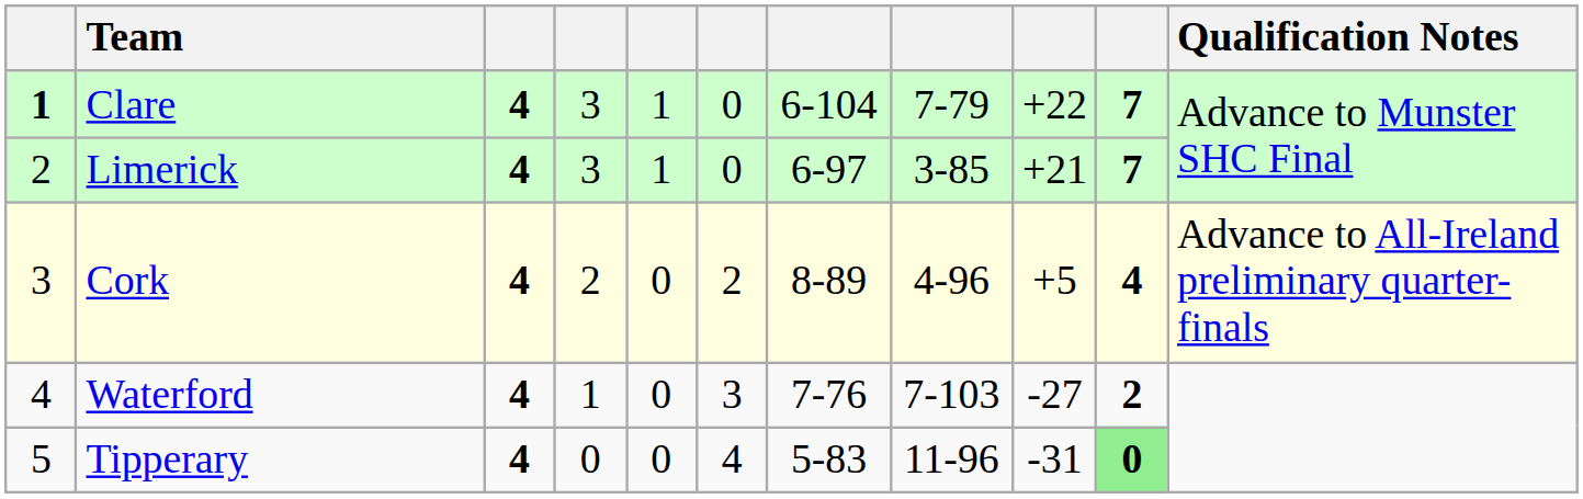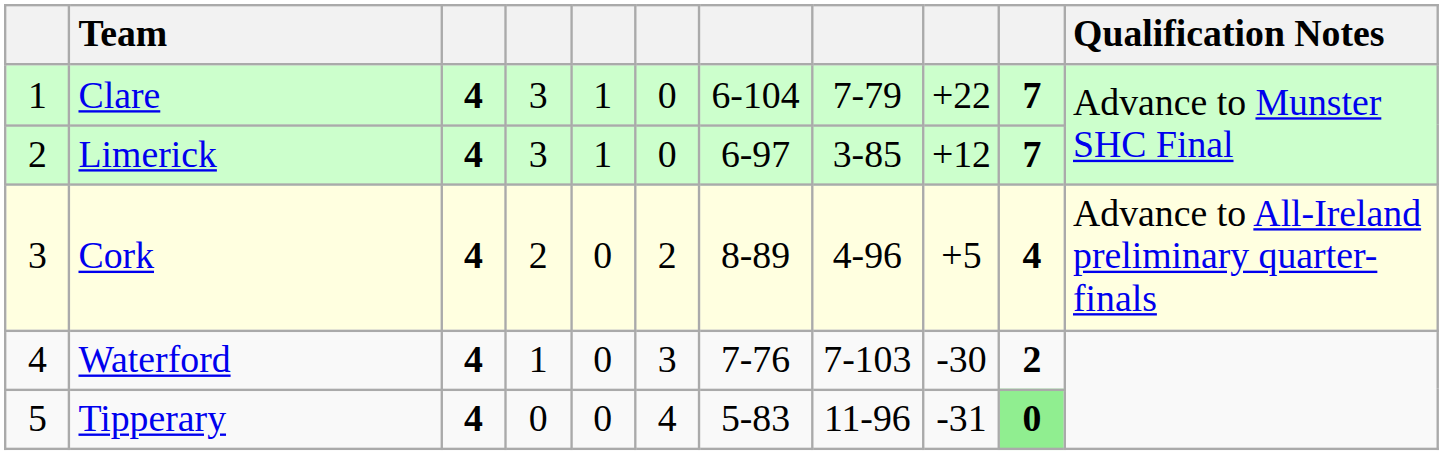 <table class="wikitable" style="text-align:center">
 <tr>
 <th width=20></th>
 <th width=150 style="text-align:left;">Team</th>
 <th width=20></th>
 <th width=20></th>
 <th width=20></th>
 <th width=20></th>
 <th width=40></th>
 <th width=40></th>
 <th width=20></th>
 <th width=20></th>
 <th style="text-align:left;">Qualification Notes</th>
 </tr>
 <tr style="background:#ccffcc">
-<td><strong>1</strong></td>
+<td>1</td>
 <td align=left> <a href='#'>Clare</a></td>
 <td><strong>4</strong></td>
 <td>3</td>
 <td>1</td>
 <td>0</td>
 <td>6-104</td>
 <td>7-79</td>
 <td>+22</td>
 <td><strong>7</strong></td>
 <td style="text-align:left;" rowspan="2">Advance to <a href='#'>Munster SHC Final</a></td>
 </tr>
 <tr style="background:#ccffcc">
 <td>2</td>
 <td align=left> <a href='#'>Limerick</a></td>
 <td><strong>4</strong></td>
 <td>3</td>
 <td>1</td>
 <td>0</td>
 <td>6-97</td>
 <td>3-85</td>
-<td>+21</td>
+<td>+12</td>
 <td><strong>7</strong></td>
 </tr>
 <tr style="background:#FFFFE0">
 <td>3</td>
 <td align="left"> <a href='#'>Cork</a></td>
 <td><strong>4</strong></td>
 <td>2</td>
 <td>0</td>
 <td>2</td>
 <td>8-89</td>
 <td>4-96</td>
 <td>+5</td>
 <td><strong>4</strong></td>
 <td style="text-align:left;">Advance to <a href='#'>All-Ireland preliminary quarter-finals</a></td>
 </tr>
 <tr>
 <td>4</td>
 <td align=left> <a href='#'>Waterford</a></td>
 <td><strong>4</strong></td>
 <td>1</td>
 <td>0</td>
 <td>3</td>
 <td>7-76</td>
 <td>7-103</td>
-<td>-27</td>
+<td>-30</td>
 <td><strong>2</strong></td>
 <td rowspan="2"></td>
 </tr>
 <tr>
 <td>5</td>
 <td align=left> <a href='#'>Tipperary</a></td>
 <td><strong>4</strong></td>
 <td>0</td>
 <td>0</td>
 <td>4</td>
 <td>5-83</td>
 <td>11-96</td>
 <td>-31</td>
 <td style="background: lightgreen;"><strong>0</strong></td>
 </tr>
 </table>
